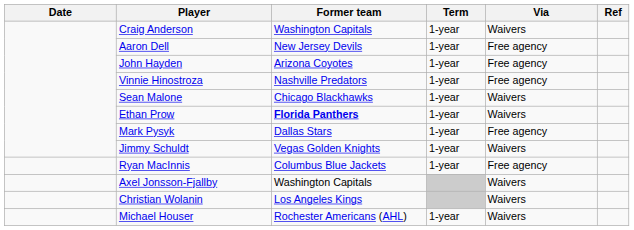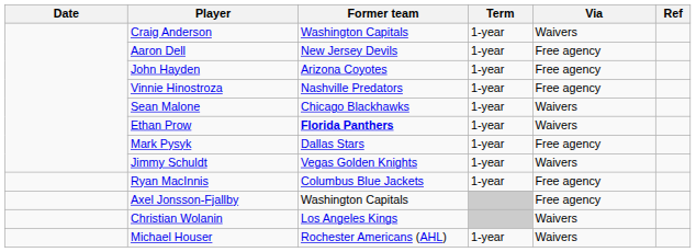 <table class="wikitable">
 <tr style="background:#ddd; text-align:center;">
 <th style="width: 10em;">Date</th>
 <th style="width: 14em;">Player</th>
 <th style="width: 14em;">Former team</th>
 <th style="width: 5em;">Term</th>
 <th style="width: 10em;">Via</th>
 <th style="width: 2.5em;">Ref</th>
 </tr>
 <tr>
 <td rowspan=8></td>
 <td><a href='#'>Craig Anderson</a></td>
 <td><a href='#'>Washington Capitals</a></td>
 <td>1-year</td>
 <td>Waivers</td>
 <td></td>
 </tr>
 <tr>
 <td><a href='#'>Aaron Dell</a></td>
 <td><a href='#'>New Jersey Devils</a></td>
 <td>1-year</td>
 <td>Free agency</td>
 <td></td>
 </tr>
 <tr>
 <td><a href='#'>John Hayden</a></td>
 <td><a href='#'>Arizona Coyotes</a></td>
 <td>1-year</td>
 <td>Free agency</td>
 <td></td>
 </tr>
 <tr>
 <td><a href='#'>Vinnie Hinostroza</a></td>
 <td><a href='#'>Nashville Predators</a></td>
 <td>1-year</td>
 <td>Free agency</td>
 <td></td>
 </tr>
 <tr>
 <td><a href='#'>Sean Malone</a></td>
 <td><a href='#'>Chicago Blackhawks</a></td>
 <td>1-year</td>
 <td>Waivers</td>
 <td></td>
 </tr>
 <tr>
 <td><a href='#'>Ethan Prow</a></td>
 <td><strong><a href='#'>Florida Panthers</a></strong></td>
 <td>1-year</td>
 <td>Waivers</td>
 <td></td>
 </tr>
 <tr>
 <td><a href='#'>Mark Pysyk</a></td>
 <td><a href='#'>Dallas Stars</a></td>
 <td>1-year</td>
 <td>Free agency</td>
 <td></td>
 </tr>
 <tr>
 <td><a href='#'>Jimmy Schuldt</a></td>
 <td><a href='#'>Vegas Golden Knights</a></td>
 <td>1-year</td>
 <td>Waivers</td>
 <td></td>
 </tr>
 <tr>
 <td></td>
 <td><a href='#'>Ryan MacInnis</a></td>
 <td><a href='#'>Columbus Blue Jackets</a></td>
 <td>1-year</td>
 <td>Free agency</td>
 <td></td>
 </tr>
 <tr>
 <td></td>
 <td><a href='#'>Axel Jonsson-Fjallby</a></td>
 <td>Washington Capitals</td>
 <td style="background:#ccc;"></td>
-<td>Waivers</td>
+<td>Free agency</td>
 <td></td>
 </tr>
 <tr>
 <td></td>
 <td><a href='#'>Christian Wolanin</a></td>
 <td><a href='#'>Los Angeles Kings</a></td>
 <td style="background:#ccc;"></td>
 <td>Waivers</td>
 <td></td>
 </tr>
 <tr>
 <td></td>
 <td><a href='#'>Michael Houser</a></td>
 <td><a href='#'>Rochester Americans</a> (<a href='#'>AHL</a>)</td>
 <td>1-year</td>
 <td>Waivers</td>
 <td></td>
 </tr>
 </table>
